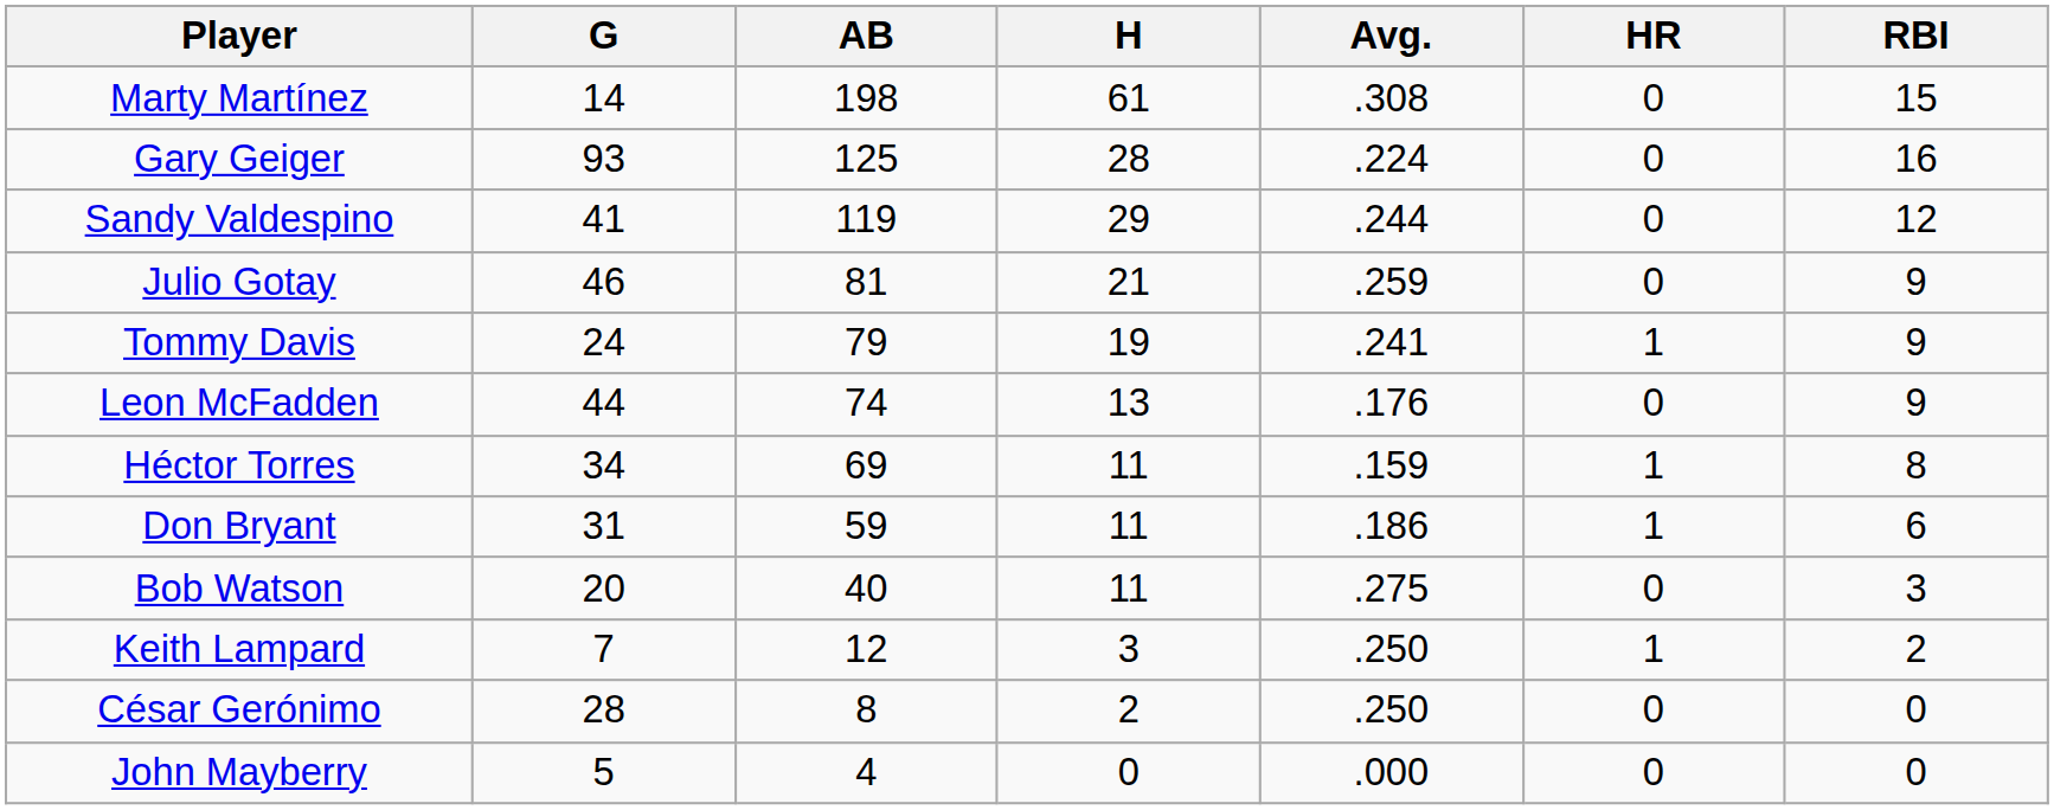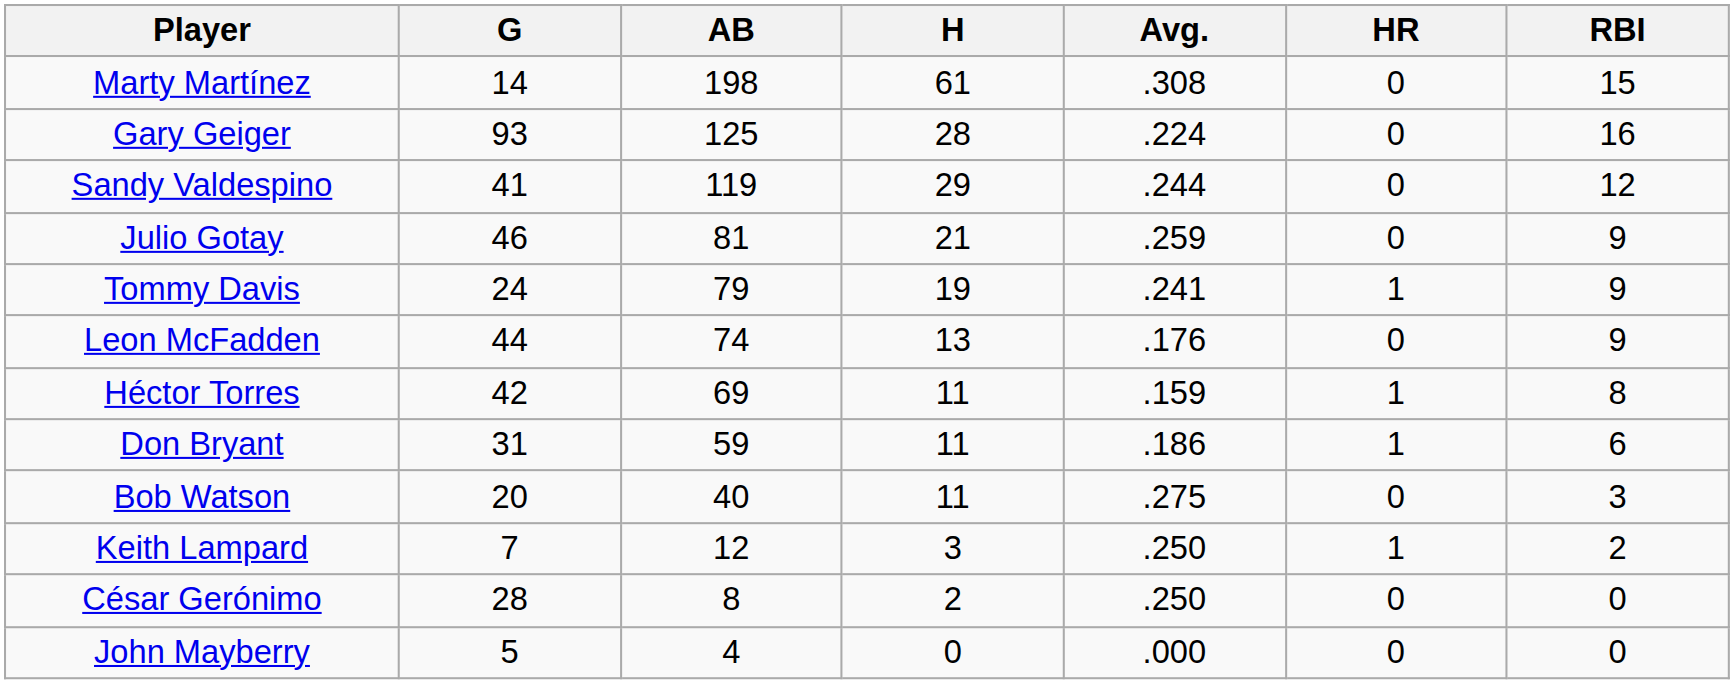 <table class="wikitable sortable">
 <tr>
 <th bgcolor="#DDDDFF" width="16%">Player</th>
 <th bgcolor="#DDDDFF" width="9%">G</th>
 <th bgcolor="#DDDDFF" width="9%">AB</th>
 <th bgcolor="#DDDDFF" width="9%">H</th>
 <th bgcolor="#DDDDFF" width="9%">Avg.</th>
 <th bgcolor="#DDDDFF" width="9%">HR</th>
 <th bgcolor="#DDDDFF" width="9%">RBI</th>
 </tr>
 <tr align="center">
 <td><a href='#'>Marty Martínez</a></td>
 <td>14</td>
 <td>198</td>
 <td>61</td>
 <td>.308</td>
 <td>0</td>
 <td>15</td>
 </tr>
 <tr align="center">
 <td><a href='#'>Gary Geiger</a></td>
 <td>93</td>
 <td>125</td>
 <td>28</td>
 <td>.224</td>
 <td>0</td>
 <td>16</td>
 </tr>
 <tr align="center">
 <td><a href='#'>Sandy Valdespino</a></td>
 <td>41</td>
 <td>119</td>
 <td>29</td>
 <td>.244</td>
 <td>0</td>
 <td>12</td>
 </tr>
 <tr align="center">
 <td><a href='#'>Julio Gotay</a></td>
 <td>46</td>
 <td>81</td>
 <td>21</td>
 <td>.259</td>
 <td>0</td>
 <td>9</td>
 </tr>
 <tr align="center">
 <td><a href='#'>Tommy Davis</a></td>
 <td>24</td>
 <td>79</td>
 <td>19</td>
 <td>.241</td>
 <td>1</td>
 <td>9</td>
 </tr>
 <tr align="center">
 <td><a href='#'>Leon McFadden</a></td>
 <td>44</td>
 <td>74</td>
 <td>13</td>
 <td>.176</td>
 <td>0</td>
 <td>9</td>
 </tr>
 <tr align="center">
 <td><a href='#'>Héctor Torres</a></td>
-<td>34</td>
+<td>42</td>
 <td>69</td>
 <td>11</td>
 <td>.159</td>
 <td>1</td>
 <td>8</td>
 </tr>
 <tr align="center">
 <td><a href='#'>Don Bryant</a></td>
 <td>31</td>
 <td>59</td>
 <td>11</td>
 <td>.186</td>
 <td>1</td>
 <td>6</td>
 </tr>
 <tr align="center">
 <td><a href='#'>Bob Watson</a></td>
 <td>20</td>
 <td>40</td>
 <td>11</td>
 <td>.275</td>
 <td>0</td>
 <td>3</td>
 </tr>
 <tr align="center">
 <td><a href='#'>Keith Lampard</a></td>
 <td>7</td>
 <td>12</td>
 <td>3</td>
 <td>.250</td>
 <td>1</td>
 <td>2</td>
 </tr>
 <tr align="center">
 <td><a href='#'>César Gerónimo</a></td>
 <td>28</td>
 <td>8</td>
 <td>2</td>
 <td>.250</td>
 <td>0</td>
 <td>0</td>
 </tr>
 <tr align="center">
 <td><a href='#'>John Mayberry</a></td>
 <td>5</td>
 <td>4</td>
 <td>0</td>
 <td>.000</td>
 <td>0</td>
 <td>0</td>
 </tr>
 </table>
